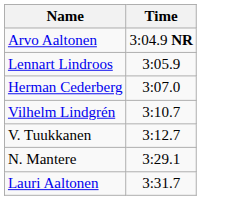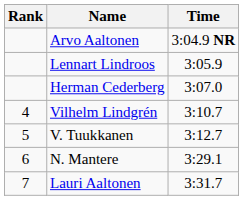 <table class="wikitable" style="text-align:center">
 <tr>
+<th>Rank</th>
 <th>Name</th>
 <th>Time</th>
 </tr>
 <tr>
+<td></td>
 <td align=left><a href='#'>Arvo Aaltonen</a></td>
 <td>3:04.9 <strong>NR</strong></td>
 </tr>
 <tr>
+<td></td>
 <td align=left><a href='#'>Lennart Lindroos</a></td>
 <td>3:05.9</td>
 </tr>
 <tr>
+<td></td>
 <td align=left><a href='#'>Herman Cederberg</a></td>
 <td>3:07.0</td>
 </tr>
 <tr>
+<td>4</td>
 <td align=left><a href='#'>Vilhelm Lindgrén</a></td>
 <td>3:10.7</td>
 </tr>
 <tr>
+<td>5</td>
 <td align=left>V. Tuukkanen</td>
 <td>3:12.7</td>
 </tr>
 <tr>
+<td>6</td>
 <td align=left>N. Mantere</td>
 <td>3:29.1</td>
 </tr>
 <tr>
+<td>7</td>
 <td align=left><a href='#'>Lauri Aaltonen</a></td>
 <td>3:31.7</td>
 </tr>
 </table>
